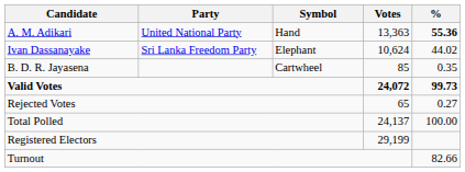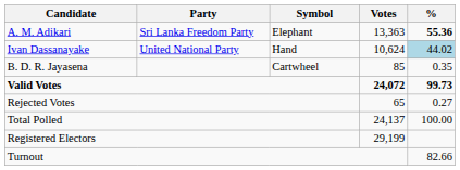 <table class="wikitable" border="1" style="text-align:right;">
 <tr>
 <th align=left width="180">Candidate</th>
 <th align=left width="180">Party</th>
 <th align=left width="120">Symbol</th>
 <th align=left width="60">Votes</th>
 <th align=left width="60">%</th>
 </tr>
 <tr>
 <td align=left><a href='#'>A. M. Adikari</a></td>
-<td align=left><a href='#'>United National Party</a></td>
-<td align=left>Hand</td>
+<td align=left><a href='#'>Sri Lanka Freedom Party</a></td>
+<td align=left>Elephant</td>
 <td>13,363</td>
 <td><strong>55.36</strong></td>
 </tr>
 <tr>
 <td align=left><a href='#'>Ivan Dassanayake</a></td>
-<td align=left><a href='#'>Sri Lanka Freedom Party</a></td>
-<td align=left>Elephant</td>
+<td align=left><a href='#'>United National Party</a></td>
+<td align=left>Hand</td>
 <td>10,624</td>
-<td>44.02</td>
+<td style="background: lightblue;">44.02</td>
 </tr>
 <tr>
 <td align=left>B. D. R. Jayasena</td>
 <td align=left></td>
 <td align=left>Cartwheel</td>
 <td>85</td>
 <td>0.35</td>
 </tr>
 <tr>
 <td align=left colspan=3><strong>Valid Votes</strong></td>
 <td><strong>24,072</strong></td>
 <td><strong>99.73</strong></td>
 </tr>
 <tr>
 <td align=left colspan=3>Rejected Votes</td>
 <td>65</td>
 <td>0.27</td>
 </tr>
 <tr>
 <td align=left colspan=3>Total Polled</td>
 <td>24,137</td>
 <td>100.00</td>
 </tr>
 <tr>
 <td align=left colspan=3>Registered Electors</td>
 <td>29,199</td>
 <td></td>
 </tr>
 <tr>
 <td align=left colspan=4>Turnout</td>
 <td>82.66</td>
 </tr>
 </table>
